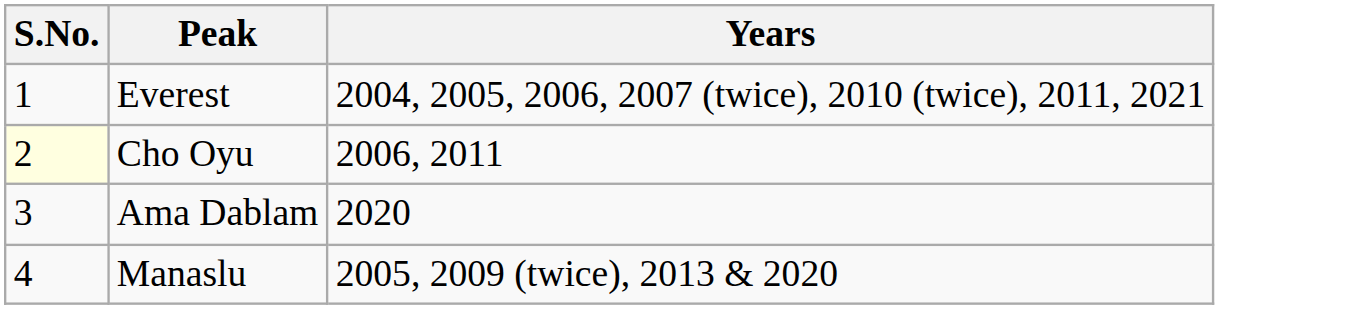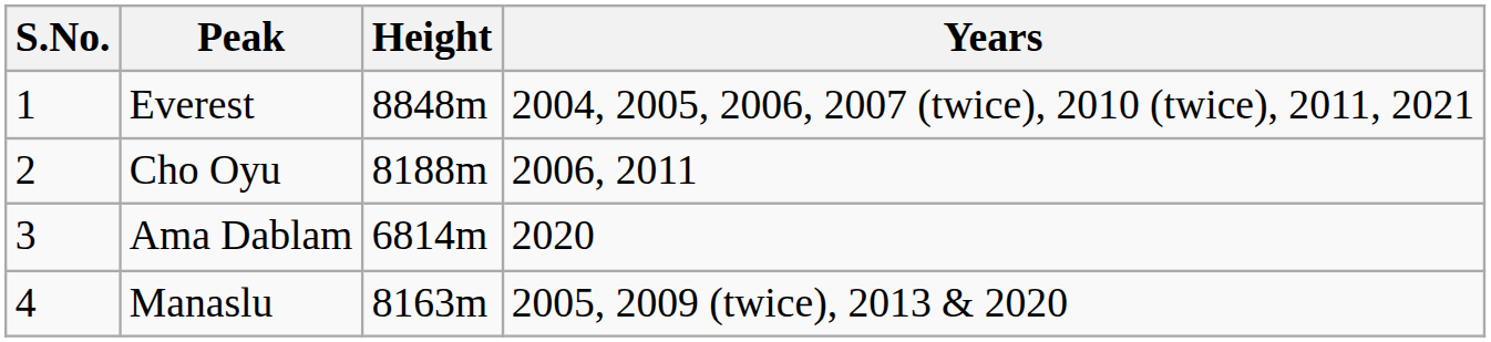 <table class="wikitable">
 <tr>
 <th>S.No.</th>
 <th>Peak</th>
+<th>Height</th>
 <th>Years</th>
 </tr>
 <tr>
 <td>1</td>
 <td>Everest</td>
+<td>8848m</td>
 <td>2004, 2005, 2006, 2007 (twice), 2010 (twice), 2011, 2021</td>
 </tr>
 <tr>
-<td style="background: lightyellow;">2</td>
+<td>2</td>
 <td>Cho Oyu</td>
+<td>8188m</td>
 <td>2006, 2011</td>
 </tr>
 <tr>
 <td>3</td>
 <td>Ama Dablam</td>
+<td>6814m</td>
 <td>2020</td>
 </tr>
 <tr>
 <td>4</td>
 <td>Manaslu</td>
+<td>8163m</td>
 <td>2005, 2009 (twice), 2013 & 2020</td>
 </tr>
 </table>
